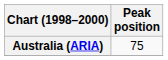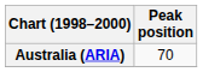 <table class="wikitable sortable plainrowheaders" style="text-align:center">
 <tr>
 <th scope="col">Chart (1998–2000)</th>
 <th scope="col">Peak<br>position</th>
 </tr>
 <tr>
 <th scope="row">Australia (<a href='#'>ARIA</a>)</th>
-<td>75</td>
+<td>70</td>
 </tr>
 <tr>
 </tr>
 <tr>
 </tr>
 <tr>
 </tr>
 <tr>
 </tr>
 </table>
